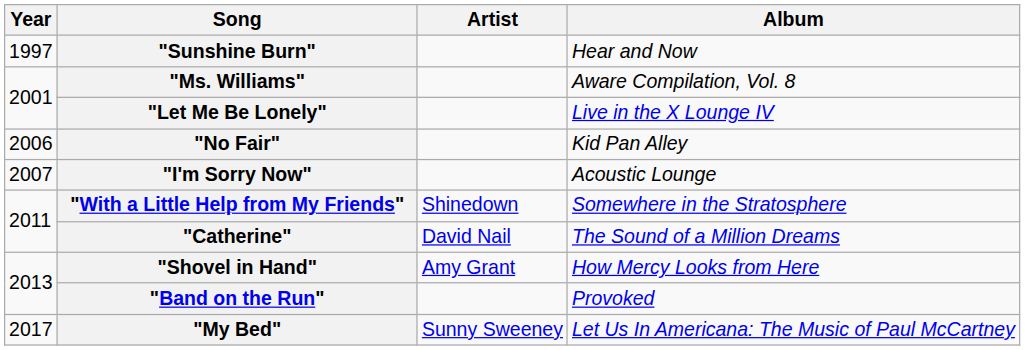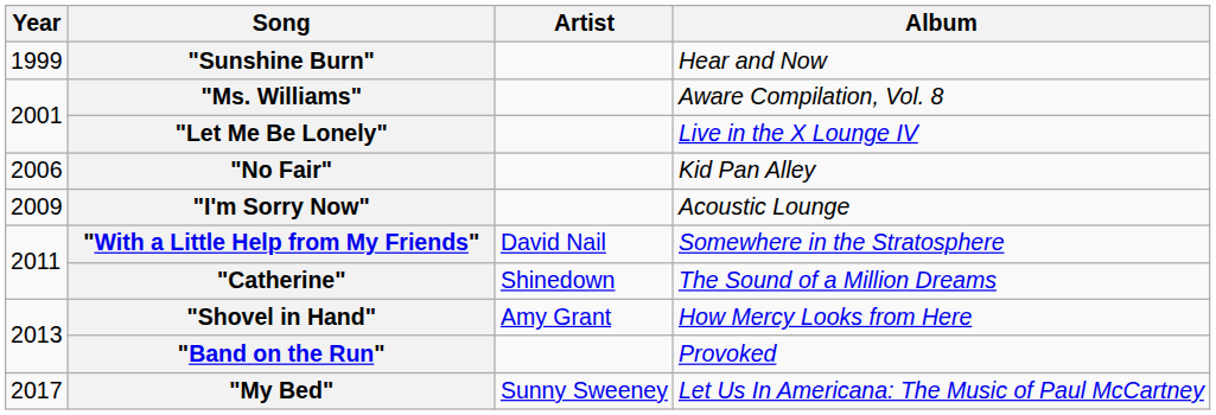 <table class="wikitable plainrowheaders">
 <tr>
 <th>Year</th>
 <th style="width:18em;">Song</th>
 <th>Artist</th>
 <th>Album</th>
 </tr>
 <tr>
-<td>1997</td>
+<td>1999</td>
 <th scope="row">"Sunshine Burn"</th>
 <td></td>
 <td><em>Hear and Now</em></td>
 </tr>
 <tr>
 <td rowspan="2">2001</td>
 <th scope="row">"Ms. Williams"</th>
 <td></td>
 <td><em>Aware Compilation, Vol. 8</em></td>
 </tr>
 <tr>
 <th scope="row">"Let Me Be Lonely"</th>
 <td></td>
 <td><em><a href='#'>Live in the X Lounge IV</a></em></td>
 </tr>
 <tr>
 <td>2006</td>
 <th scope="row">"No Fair"</th>
 <td></td>
 <td><em>Kid Pan Alley</em></td>
 </tr>
 <tr>
-<td>2007</td>
+<td>2009</td>
 <th scope="row">"I'm Sorry Now"</th>
 <td></td>
 <td><em>Acoustic Lounge</em></td>
 </tr>
 <tr>
 <td rowspan="2">2011</td>
 <th scope="row">"<a href='#'>With a Little Help from My Friends</a>"</th>
-<td><a href='#'>Shinedown</a></td>
+<td><a href='#'>David Nail</a></td>
 <td><em><a href='#'>Somewhere in the Stratosphere</a></em></td>
 </tr>
 <tr>
 <th scope="row">"Catherine"</th>
-<td><a href='#'>David Nail</a></td>
+<td><a href='#'>Shinedown</a></td>
 <td><em><a href='#'>The Sound of a Million Dreams</a></em></td>
 </tr>
 <tr>
 <td rowspan="2">2013</td>
 <th scope="row">"Shovel in Hand"</th>
 <td><a href='#'>Amy Grant</a></td>
 <td><em><a href='#'>How Mercy Looks from Here</a></em></td>
 </tr>
 <tr>
 <th scope="row">"<a href='#'>Band on the Run</a>"</th>
 <td></td>
 <td><em><a href='#'>Provoked</a></em></td>
 </tr>
 <tr>
 <td>2017</td>
 <th scope="row">"My Bed"</th>
 <td><a href='#'>Sunny Sweeney</a></td>
 <td><em><a href='#'>Let Us In Americana: The Music of Paul McCartney</a></em></td>
 </tr>
 </table>
